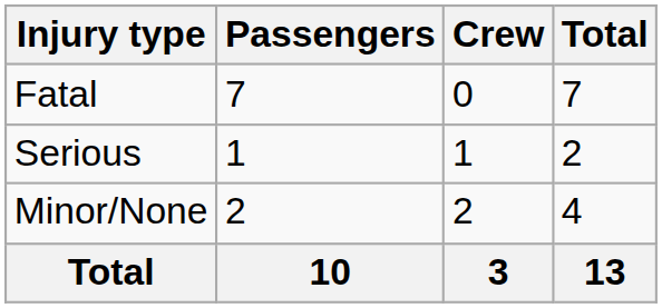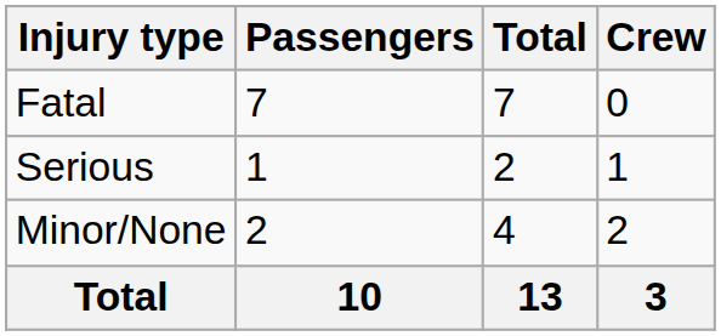 <table class="wikitable">
 <tr>
 <th>Injury type</th>
 <th>Passengers</th>
+<th>Total</th>
 <th>Crew</th>
-<th>Total</th>
 </tr>
 <tr>
 <td>Fatal</td>
 <td>7</td>
+<td>7</td>
 <td>0</td>
-<td>7</td>
 </tr>
 <tr>
 <td>Serious</td>
 <td>1</td>
+<td>2</td>
 <td>1</td>
-<td>2</td>
 </tr>
 <tr>
 <td>Minor/None</td>
 <td>2</td>
+<td>4</td>
 <td>2</td>
-<td>4</td>
 </tr>
 <tr>
 <th>Total</th>
 <th>10</th>
+<th>13</th>
 <th>3</th>
-<th>13</th>
 </tr>
 </table>
